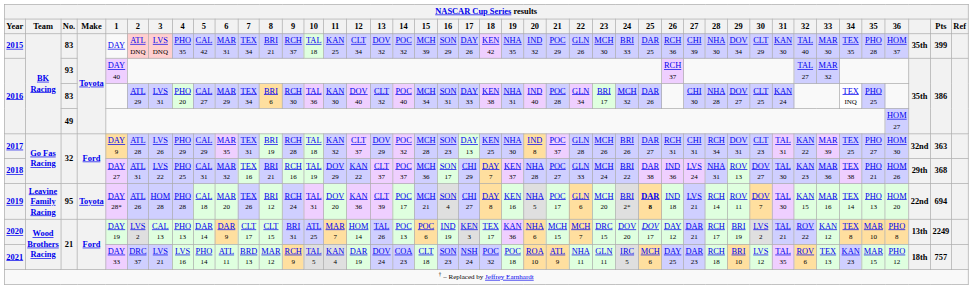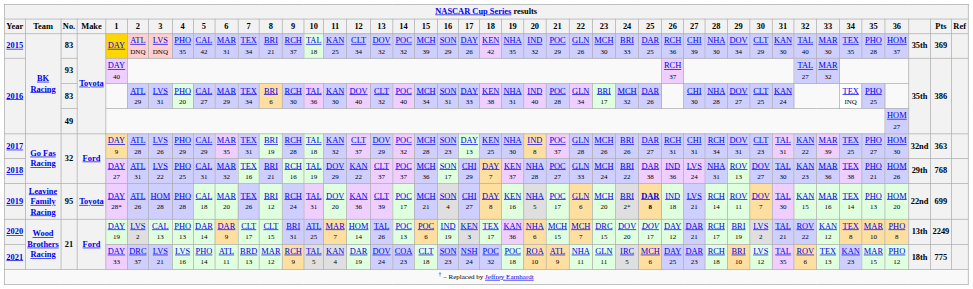 <table class="wikitable" style="text-align:center; font-size:75%">
 <tr>
 <th colspan=46><a href='#'>NASCAR Cup Series</a> results</th>
 </tr>
 <tr>
 <th>Year</th>
 <th>Team</th>
 <th>No.</th>
 <th>Make</th>
 <th>1</th>
 <th>2</th>
 <th>3</th>
 <th>4</th>
 <th>5</th>
 <th>6</th>
 <th>7</th>
 <th>8</th>
 <th>9</th>
 <th>10</th>
 <th>11</th>
 <th>12</th>
 <th>13</th>
 <th>14</th>
 <th>15</th>
 <th>16</th>
 <th>17</th>
 <th>18</th>
 <th>19</th>
 <th>20</th>
 <th>21</th>
 <th>22</th>
 <th>23</th>
 <th>24</th>
 <th>25</th>
 <th>26</th>
 <th>27</th>
 <th>28</th>
 <th>29</th>
 <th>30</th>
 <th>31</th>
 <th>32</th>
 <th>33</th>
 <th>34</th>
 <th>35</th>
 <th>36</th>
 <th></th>
 <th>Pts</th>
 <th>Ref</th>
 </tr>
 <tr>
 <th><a href='#'>2015</a></th>
 <th rowspan=4><a href='#'>BK Racing</a></th>
 <th>83</th>
 <th rowspan=4><a href='#'>Toyota</a></th>
-<td><a href='#'>DAY</a></td>
+<td style="background: gold;"><a href='#'>DAY</a></td>
 <td style="background:#FFCFCF;"><a href='#'>ATL</a><br><small>DNQ</small></td>
 <td style="background:#FFCFCF;"><a href='#'>LVS</a><br><small>DNQ</small></td>
 <td style="background:#CFCFFF;"><a href='#'>PHO</a><br><small>35</small></td>
 <td style="background:#CFCFFF;"><a href='#'>CAL</a><br><small>42</small></td>
 <td style="background:#CFCFFF;"><a href='#'>MAR</a><br><small>31</small></td>
 <td style="background:#CFCFFF;"><a href='#'>TEX</a><br><small>34</small></td>
 <td style="background:#CFCFFF;"><a href='#'>BRI</a><br><small>21</small></td>
 <td style="background:#CFCFFF;"><a href='#'>RCH</a><br><small>37</small></td>
 <td style="background:#DFFFDF;"><a href='#'>TAL</a><br><small>18</small></td>
 <td style="background:#CFCFFF;"><a href='#'>KAN</a><br><small>25</small></td>
 <td style="background:#CFCFFF;"><a href='#'>CLT</a><br><small>34</small></td>
 <td style="background:#CFCFFF;"><a href='#'>DOV</a><br><small>32</small></td>
 <td style="background:#CFCFFF;"><a href='#'>POC</a><br><small>32</small></td>
 <td style="background:#CFCFFF;"><a href='#'>MCH</a><br><small>39</small></td>
 <td style="background:#CFCFFF;"><a href='#'>SON</a><br><small>29</small></td>
 <td style="background:#CFCFFF;"><a href='#'>DAY</a><br><small>26</small></td>
 <td style="background:#EFCFFF;"><a href='#'>KEN</a><br><small>42</small></td>
 <td style="background:#CFCFFF;"><a href='#'>NHA</a><br><small>35</small></td>
 <td style="background:#CFCFFF;"><a href='#'>IND</a><br><small>32</small></td>
 <td style="background:#CFCFFF;"><a href='#'>POC</a><br><small>29</small></td>
 <td style="background:#CFCFFF;"><a href='#'>GLN</a><br><small>26</small></td>
 <td style="background:#CFCFFF;"><a href='#'>MCH</a><br><small>30</small></td>
 <td style="background:#CFCFFF;"><a href='#'>BRI</a><br><small>33</small></td>
 <td style="background:#CFCFFF;"><a href='#'>DAR</a><br><small>25</small></td>
 <td style="background:#CFCFFF;"><a href='#'>RCH</a><br><small>36</small></td>
 <td style="background:#CFCFFF;"><a href='#'>CHI</a><br><small>39</small></td>
 <td style="background:#CFCFFF;"><a href='#'>NHA</a><br><small>30</small></td>
 <td style="background:#CFCFFF;"><a href='#'>DOV</a><br><small>34</small></td>
 <td style="background:#CFCFFF;"><a href='#'>CLT</a><br><small>29</small></td>
 <td style="background:#CFCFFF;"><a href='#'>KAN</a><br><small>30</small></td>
 <td style="background:#CFCFFF;"><a href='#'>TAL</a><br><small>40</small></td>
 <td style="background:#CFCFFF;"><a href='#'>MAR</a><br><small>30</small></td>
 <td style="background:#CFCFFF;"><a href='#'>TEX</a><br><small>35</small></td>
 <td style="background:#CFCFFF;"><a href='#'>PHO</a><br><small>28</small></td>
 <td style="background:#CFCFFF;"><a href='#'>HOM</a><br><small>37</small></td>
 <th>35th</th>
-<th>399</th>
+<th>369</th>
 <th></th>
 </tr>
 <tr>
 <th rowspan=3><a href='#'>2016</a></th>
 <th>93</th>
 <td style="background:#EFCFFF;"><a href='#'>DAY</a><br><small>40</small></td>
 <td colspan=24></td>
 <td style="background:#EFCFFF;"><a href='#'>RCH</a><br><small>37</small></td>
 <td colspan=5></td>
 <td style="background:#CFCFFF;"><a href='#'>TAL</a><br><small>27</small></td>
 <td style="background:#CFCFFF;"><a href='#'>MAR</a><br><small>32</small></td>
 <td colspan=3></td>
 <th rowspan=3>35th</th>
 <th rowspan=3>386</th>
 <th rowspan=3></th>
 </tr>
 <tr>
 <th>83</th>
 <td></td>
 <td style="background:#CFCFFF;"><a href='#'>ATL</a><br><small>29</small></td>
 <td style="background:#CFCFFF;"><a href='#'>LVS</a><br><small>31</small></td>
 <td style="background:#DFFFDF;"><a href='#'>PHO</a><br><small>20</small></td>
 <td style="background:#CFCFFF;"><a href='#'>CAL</a><br><small>27</small></td>
 <td style="background:#CFCFFF;"><a href='#'>MAR</a><br><small>29</small></td>
 <td style="background:#CFCFFF;"><a href='#'>TEX</a><br><small>34</small></td>
 <td style="background:#FFDF9F;"><a href='#'>BRI</a><br><small>6</small></td>
 <td style="background:#CFCFFF;"><a href='#'>RCH</a><br><small>30</small></td>
 <td style="background:#EFCFFF;"><a href='#'>TAL</a><br><small>36</small></td>
 <td style="background:#CFCFFF;"><a href='#'>KAN</a><br><small>30</small></td>
 <td style="background:#EFCFFF;"><a href='#'>DOV</a><br><small>40</small></td>
 <td style="background:#CFCFFF;"><a href='#'>CLT</a><br><small>32</small></td>
 <td style="background:#EFCFFF;"><a href='#'>POC</a><br><small>40</small></td>
 <td style="background:#CFCFFF;"><a href='#'>MCH</a><br><small>34</small></td>
 <td style="background:#CFCFFF;"><a href='#'>SON</a><br><small>31</small></td>
 <td style="background:#CFCFFF;"><a href='#'>DAY</a><br><small>33</small></td>
 <td style="background:#EFCFFF;"><a href='#'>KEN</a><br><small>38</small></td>
 <td style="background:#CFCFFF;"><a href='#'>NHA</a><br><small>31</small></td>
 <td style="background:#EFCFFF;"><a href='#'>IND</a><br><small>40</small></td>
 <td style="background:#CFCFFF;"><a href='#'>POC</a><br><small>28</small></td>
 <td style="background:#EFCFFF;"><a href='#'>GLN</a><br><small>34</small></td>
 <td style="background:#DFFFDF;"><a href='#'>BRI</a><br><small>17</small></td>
 <td style="background:#CFCFFF;"><a href='#'>MCH</a><br><small>32</small></td>
 <td style="background:#CFCFFF;"><a href='#'>DAR</a><br><small>26</small></td>
 <td></td>
 <td style="background:#CFCFFF;"><a href='#'>CHI</a><br><small>30</small></td>
 <td style="background:#CFCFFF;"><a href='#'>NHA</a><br><small>28</small></td>
 <td style="background:#CFCFFF;"><a href='#'>DOV</a><br><small>27</small></td>
 <td style="background:#CFCFFF;"><a href='#'>CLT</a><br><small>25</small></td>
 <td style="background:#CFCFFF;"><a href='#'>KAN</a><br><small>24</small></td>
 <td colspan=2></td>
 <td style="background:#FFFFFF;"><a href='#'>TEX</a><br><small>INQ</small></td>
 <td style="background:#CFCFFF;"><a href='#'>PHO</a><br><small>25</small></td>
 <td></td>
 </tr>
 <tr>
 <th>49</th>
 <td colspan=35></td>
 <td style="background:#CFCFFF;"><a href='#'>HOM</a><br><small>27</small></td>
 </tr>
 <tr>
 <th><a href='#'>2017</a></th>
 <th rowspan=2><a href='#'>Go Fas Racing</a></th>
 <th rowspan=2>32</th>
 <th rowspan=2><a href='#'>Ford</a></th>
 <td style="background:#FFDF9F;"><a href='#'>DAY</a><br><small>9</small></td>
 <td style="background:#CFCFFF;"><a href='#'>ATL</a><br><small>28</small></td>
 <td style="background:#CFCFFF;"><a href='#'>LVS</a><br><small>26</small></td>
 <td style="background:#CFCFFF;"><a href='#'>PHO</a><br><small>29</small></td>
 <td style="background:#CFCFFF;"><a href='#'>CAL</a><br><small>29</small></td>
 <td style="background:#EFCFFF;"><a href='#'>MAR</a><br><small>35</small></td>
 <td style="background:#CFCFFF;"><a href='#'>TEX</a><br><small>31</small></td>
 <td style="background:#DFFFDF;"><a href='#'>BRI</a><br><small>19</small></td>
 <td style="background:#CFCFFF;"><a href='#'>RCH</a><br><small>28</small></td>
 <td style="background:#DFFFDF;"><a href='#'>TAL</a><br><small>18</small></td>
 <td style="background:#CFCFFF;"><a href='#'>KAN</a><br><small>32</small></td>
 <td style="background:#EFCFFF;"><a href='#'>CLT</a><br><small>37</small></td>
 <td style="background:#CFCFFF;"><a href='#'>DOV</a><br><small>29</small></td>
 <td style="background:#EFCFFF;"><a href='#'>POC</a><br><small>32</small></td>
 <td style="background:#CFCFFF;"><a href='#'>MCH</a><br><small>28</small></td>
 <td style="background:#CFCFFF;"><a href='#'>SON</a><br><small>23</small></td>
 <td style="background:#DFFFDF;"><a href='#'>DAY</a><br><small>13</small></td>
 <td style="background:#CFCFFF;"><a href='#'>KEN</a><br><small>25</small></td>
 <td style="background:#CFCFFF;"><a href='#'>NHA</a><br><small>30</small></td>
 <td style="background:#FFDF9F;"><a href='#'>IND</a><br><small>8</small></td>
 <td style="background:#EFCFFF;"><a href='#'>POC</a><br><small>37</small></td>
 <td style="background:#CFCFFF;"><a href='#'>GLN</a><br><small>28</small></td>
 <td style="background:#CFCFFF;"><a href='#'>MCH</a><br><small>26</small></td>
 <td style="background:#CFCFFF;"><a href='#'>BRI</a><br><small>26</small></td>
 <td style="background:#CFCFFF;"><a href='#'>DAR</a><br><small>27</small></td>
 <td style="background:#CFCFFF;"><a href='#'>RCH</a><br><small>31</small></td>
 <td style="background:#CFCFFF;"><a href='#'>CHI</a><br><small>31</small></td>
 <td style="background:#CFCFFF;"><a href='#'>RCH</a><br><small>34</small></td>
 <td style="background:#CFCFFF;"><a href='#'>DOV</a><br><small>31</small></td>
 <td style="background:#CFCFFF;"><a href='#'>CLT</a><br><small>23</small></td>
 <td style="background:#EFCFFF;"><a href='#'>TAL</a><br><small>31</small></td>
 <td style="background:#CFCFFF;"><a href='#'>KAN</a><br><small>22</small></td>
 <td style="background:#EFCFFF;"><a href='#'>MAR</a><br><small>39</small></td>
 <td style="background:#CFCFFF;"><a href='#'>TEX</a><br><small>25</small></td>
 <td style="background:#CFCFFF;"><a href='#'>PHO</a><br><small>27</small></td>
 <td style="background:#CFCFFF;"><a href='#'>HOM</a><br><small>30</small></td>
 <th>32nd</th>
 <th>363</th>
 <th></th>
 </tr>
 <tr>
 <th><a href='#'>2018</a></th>
 <td style="background:#EFCFFF;"><a href='#'>DAY</a><br><small>27</small></td>
 <td style="background:#CFCFFF;"><a href='#'>ATL</a><br><small>31</small></td>
 <td style="background:#CFCFFF;"><a href='#'>LVS</a><br><small>22</small></td>
 <td style="background:#CFCFFF;"><a href='#'>PHO</a><br><small>25</small></td>
 <td style="background:#CFCFFF;"><a href='#'>CAL</a><br><small>31</small></td>
 <td style="background:#CFCFFF;"><a href='#'>MAR</a><br><small>32</small></td>
 <td style="background:#DFFFDF;"><a href='#'>TEX</a><br><small>16</small></td>
 <td style="background:#CFCFFF;"><a href='#'>BRI</a><br><small>21</small></td>
 <td style="background:#DFFFDF;"><a href='#'>RCH</a><br><small>16</small></td>
 <td style="background:#DFFFDF;"><a href='#'>TAL</a><br><small>19</small></td>
 <td style="background:#CFCFFF;"><a href='#'>DOV</a><br><small>29</small></td>
 <td style="background:#CFCFFF;"><a href='#'>KAN</a><br><small>22</small></td>
 <td style="background:#EFCFFF;"><a href='#'>CLT</a><br><small>37</small></td>
 <td style="background:#EFCFFF;"><a href='#'>POC</a><br><small>37</small></td>
 <td style="background:#CFCFFF;"><a href='#'>MCH</a><br><small>36</small></td>
 <td style="background:#DFFFDF;"><a href='#'>SON</a><br><small>17</small></td>
 <td style="background:#CFCFFF;"><a href='#'>CHI</a><br><small>29</small></td>
 <td style="background:#FFDF9F;"><a href='#'>DAY</a><br><small>7</small></td>
 <td style="background:#EFCFFF;"><a href='#'>KEN</a><br><small>37</small></td>
 <td style="background:#CFCFFF;"><a href='#'>NHA</a><br><small>28</small></td>
 <td style="background:#CFCFFF;"><a href='#'>POC</a><br><small>27</small></td>
 <td style="background:#CFCFFF;"><a href='#'>GLN</a><br><small>33</small></td>
 <td style="background:#CFCFFF;"><a href='#'>MCH</a><br><small>24</small></td>
 <td style="background:#CFCFFF;"><a href='#'>BRI</a><br><small>22</small></td>
 <td style="background:#EFCFFF;"><a href='#'>DAR</a><br><small>38</small></td>
 <td style="background:#EFCFFF;"><a href='#'>IND</a><br><small>36</small></td>
 <td style="background:#EFCFFF;"><a href='#'>LVS</a><br><small>24</small></td>
 <td style="background:#CFCFFF;"><a href='#'>NHA</a><br><small>31</small></td>
 <td style="background:#DFFFDF;"><a href='#'>ROV</a><br><small>13</small></td>
 <td style="background:#CFCFFF;"><a href='#'>DOV</a><br><small>27</small></td>
 <td style="background:#CFCFFF;"><a href='#'>TAL</a><br><small>30</small></td>
 <td style="background:#CFCFFF;"><a href='#'>KAN</a><br><small>23</small></td>
 <td style="background:#CFCFFF;"><a href='#'>MAR</a><br><small>36</small></td>
 <td style="background:#EFCFFF;"><a href='#'>TEX</a><br><small>38</small></td>
 <td style="background:#CFCFFF;"><a href='#'>PHO</a><br><small>21</small></td>
 <td style="background:#CFCFFF;"><a href='#'>HOM</a><br><small>26</small></td>
 <th>29th</th>
-<th>368</th>
+<th>768</th>
 <th></th>
 </tr>
 <tr>
 <th><a href='#'>2019</a></th>
 <th><a href='#'>Leavine Family Racing</a></th>
 <th>95</th>
 <th><a href='#'>Toyota</a></th>
 <td style="background:#EFCFFF;"><a href='#'>DAY</a><br><small>28*</small></td>
 <td style="background:#CFCFFF;"><a href='#'>ATL</a><br><small>26</small></td>
 <td style="background:#CFCFFF;"><a href='#'>HOM</a><br><small>28</small></td>
 <td style="background:#CFCFFF;"><a href='#'>PHO</a><br><small>28</small></td>
 <td style="background:#DFFFDF;"><a href='#'>CAL</a><br><small>18</small></td>
 <td style="background:#DFFFDF;"><a href='#'>MAR</a><br><small>20</small></td>
 <td style="background:#CFCFFF;"><a href='#'>TEX</a><br><small>26</small></td>
 <td style="background:#DFFFDF;"><a href='#'>BRI</a><br><small>12</small></td>
 <td style="background:#CFCFFF;"><a href='#'>RCH</a><br><small>24</small></td>
 <td style="background:#EFCFFF;"><a href='#'>TAL</a><br><small>31</small></td>
 <td style="background:#DFFFDF;"><a href='#'>DOV</a><br><small>20</small></td>
 <td style="background:#EFCFFF;"><a href='#'>KAN</a><br><small>36</small></td>
 <td style="background:#EFCFFF;"><a href='#'>CLT</a><br><small>39</small></td>
 <td style="background:#DFFFDF;"><a href='#'>POC</a><br><small>17</small></td>
 <td style="background:#CFCFFF;"><a href='#'>MCH</a><br><small>21</small></td>
 <td style="background:#DFDFDF;"><a href='#'>SON</a><br><small>4</small></td>
 <td style="background:#CFCFFF;"><a href='#'>CHI</a><br><small>27</small></td>
 <td style="background:#FFDF9F;"><a href='#'>DAY</a><br><small>8</small></td>
 <td style="background:#DFFFDF;"><a href='#'>KEN</a><br><small>16</small></td>
 <td style="background:#DFDFDF;"><a href='#'>NHA</a><br><small>5</small></td>
 <td style="background:#DFFFDF;"><a href='#'>POC</a><br><small>17</small></td>
 <td style="background:#FFDF9F;"><a href='#'>GLN</a><br><small>6</small></td>
 <td style="background:#DFFFDF;"><a href='#'>MCH</a><br><small>20</small></td>
 <td style="background:#DFDFDF;"><a href='#'>BRI</a><br><small>2*</small></td>
 <td style="background:#FFDF9F;"><strong><a href='#'>DAR</a><br><small>8</small></strong></td>
 <td style="background:#DFFFDF;"><a href='#'>IND</a><br><small>18</small></td>
 <td style="background:#CFCFFF;"><a href='#'>LVS</a><br><small>21</small></td>
 <td style="background:#DFFFDF;"><a href='#'>RCH</a><br><small>14</small></td>
 <td style="background:#DFFFDF;"><a href='#'>ROV</a><br><small>11</small></td>
 <td style="background:#FFDF9F;"><a href='#'>DOV</a><br><small>7</small></td>
 <td style="background:#EFCFFF;"><a href='#'>TAL</a><br><small>30</small></td>
 <td style="background:#DFFFDF;"><a href='#'>KAN</a><br><small>15</small></td>
 <td style="background:#DFFFDF;"><a href='#'>MAR</a><br><small>16</small></td>
 <td style="background:#DFFFDF;"><a href='#'>TEX</a><br><small>14</small></td>
 <td style="background:#DFFFDF;"><a href='#'>PHO</a><br><small>13</small></td>
 <td style="background:#DFFFDF;"><a href='#'>HOM</a><br><small>20</small></td>
 <th>22nd</th>
-<th>694</th>
+<th>699</th>
 <th></th>
 </tr>
 <tr>
 <th><a href='#'>2020</a></th>
 <th rowspan=2><a href='#'>Wood Brothers Racing</a></th>
 <th rowspan=2>21</th>
 <th rowspan=2><a href='#'>Ford</a></th>
 <td style="background:#DFFFDF;"><a href='#'>DAY</a><br><small>19</small></td>
 <td style="background:#DFDFDF;"><a href='#'>LVS</a><br><small>2</small></td>
 <td style="background:#DFFFDF;"><a href='#'>CAL</a><br><small>13</small></td>
 <td style="background:#DFFFDF;"><a href='#'>PHO</a><br><small>13</small></td>
 <td style="background:#DFFFDF;"><a href='#'>DAR</a><br><small>14</small></td>
 <td style="background:#FFDF9F;"><a href='#'>DAR</a><br><small>9</small></td>
 <td style="background:#DFFFDF;"><a href='#'>CLT</a><br><small>17</small></td>
 <td style="background:#DFFFDF;"><a href='#'>CLT</a><br><small>15</small></td>
 <td style="background:#CFCFFF;"><a href='#'>BRI</a><br><small>31</small></td>
 <td style="background:#CFCFFF;"><a href='#'>ATL</a><br><small>25</small></td>
 <td style="background:#FFDF9F;"><a href='#'>MAR</a><br><small>7</small></td>
 <td style="background:#DFFFDF;"><a href='#'>HOM</a><br><small>14</small></td>
 <td style="background:#CFCFFF;"><a href='#'>TAL</a><br><small>26</small></td>
 <td style="background:#DFFFDF;"><a href='#'>POC</a><br><small>13</small></td>
 <td style="background:#FFDF9F;"><a href='#'>POC</a><br><small>6</small></td>
 <td style="background:#DFFFDF;"><a href='#'>IND</a><br><small>19</small></td>
 <td style="background:#DFDFDF;"><a href='#'>KEN</a><br><small>3</small></td>
 <td style="background:#DFFFDF;"><a href='#'>TEX</a><br><small>17</small></td>
 <td style="background:#EFCFFF;"><a href='#'>KAN</a><br><small>36</small></td>
 <td style="background:#FFDF9F;"><a href='#'>NHA</a><br><small>6</small></td>
 <td style="background:#DFFFDF;"><a href='#'>MCH</a><br><small>15</small></td>
 <td style="background:#FFDF9F;"><a href='#'>MCH</a><br><small>7</small></td>
 <td style="background:#DFFFDF;"><a href='#'>DRC</a><br><small>15</small></td>
 <td style="background:#DFFFDF;"><a href='#'>DOV</a><br><small>20</small></td>
 <td style="background:#DFFFDF;"><em><a href='#'>DOV</a></em><br><small>17</small></td>
 <td style="background:#DFFFDF;"><a href='#'>DAY</a><br><small>12</small></td>
 <td style="background:#CFCFFF;"><a href='#'>DAR</a><br><small>21</small></td>
 <td style="background:#DFFFDF;"><a href='#'>RCH</a><br><small>17</small></td>
 <td style="background:#DFFFDF;"><a href='#'>BRI</a><br><small>19</small></td>
 <td style="background:#DFDFDF;"><a href='#'>LVS</a><br><small>2</small></td>
 <td style="background:#CFCFFF;"><a href='#'>TAL</a><br><small>21</small></td>
 <td style="background:#CFCFFF;"><a href='#'>ROV</a><br><small>22</small></td>
 <td style="background:#DFFFDF;"><a href='#'>KAN</a><br><small>12</small></td>
 <td style="background:#FFDF9F;"><a href='#'>TEX</a><br><small>8</small></td>
 <td style="background:#FFDF9F;"><a href='#'>MAR</a><br><small>10</small></td>
 <td style="background:#FFDF9F;"><a href='#'>PHO</a><br><small>8</small></td>
 <th>13th</th>
 <th>2249</th>
 <th></th>
 </tr>
 <tr>
 <th><a href='#'>2021</a></th>
 <td style="background:#EFCFFF;"><a href='#'>DAY</a><br><small>33</small></td>
 <td style="background:#CFCFFF;"><a href='#'>DRC</a><br><small>37</small></td>
 <td style="background:#CFCFFF;"><a href='#'>LVS</a><br><small>21</small></td>
 <td style="background:#DFFFDF;"><a href='#'>LVS</a><br><small>16</small></td>
 <td style="background:#DFFFDF;"><a href='#'>PHO</a><br><small>14</small></td>
 <td style="background:#DFFFDF;"><a href='#'>ATL</a><br><small>11</small></td>
 <td style="background:#DFFFDF;"><a href='#'>BRD</a><br><small>13</small></td>
 <td style="background:#DFFFDF;"><a href='#'>MAR</a><br><small>12</small></td>
 <td style="background:#FFDF9F;"><a href='#'>RCH</a><br><small>9</small></td>
 <td style="background:#DFDFDF;"><a href='#'>TAL</a><br><small>5</small></td>
 <td style="background:#DFDFDF;"><a href='#'>KAN</a><br><small>4</small></td>
 <td style="background:#DFFFDF;"><a href='#'>DAR</a><br><small>19</small></td>
 <td style="background:#CFCFFF;"><a href='#'>DOV</a><br><small>24</small></td>
 <td style="background:#CFCFFF;"><a href='#'>COA</a><br><small>23</small></td>
 <td style="background:#DFFFDF;"><a href='#'>CLT</a><br><small>18</small></td>
 <td style="background:#CFCFFF;"><a href='#'>SON</a><br><small>23</small></td>
 <td style="background:#CFCFFF;"><a href='#'>NSH</a><br><small>24</small></td>
 <td style="background:#CFCFFF;"><a href='#'>POC</a><br><small>32</small></td>
 <td style="background:#DFFFDF;"><a href='#'>POC</a><br><small>18</small></td>
 <td style="background:#FFDF9F;"><a href='#'>ROA</a><br><small>10</small></td>
 <td style="background:#FFDF9F;"><a href='#'>ATL</a><br><small>9</small></td>
 <td style="background:#DFFFDF;"><a href='#'>NHA</a><br><small>11</small></td>
 <td style="background:#DFFFDF;"><a href='#'>GLN</a><br><small>11</small></td>
 <td style="background:#DFDFDF;"><a href='#'>IRC</a><br><small>5</small></td>
 <td style="background:#FFDF9F;"><a href='#'>MCH</a><br><small>6</small></td>
 <td style="background:#CFCFFF;"><a href='#'>DAY</a><br><small>25</small></td>
 <td style="background:#CFCFFF;"><a href='#'>DAR</a><br><small>23</small></td>
 <td style="background:#DFFFDF;"><a href='#'>RCH</a><br><small>18</small></td>
 <td style="background:#FFDF9F;"><a href='#'>BRI</a><br><small>10</small></td>
 <td style="background:#DFFFDF;"><a href='#'>LVS</a><br><small>12</small></td>
 <td style="background:#EFCFFF;"><a href='#'>TAL</a><br><small>35</small></td>
 <td style="background:#FFDF9F;"><a href='#'>ROV</a><br><small>6</small></td>
 <td style="background:#DFFFDF;"><a href='#'>TEX</a><br><small>13</small></td>
 <td style="background:#CFCFFF;"><a href='#'>KAN</a><br><small>23</small></td>
 <td style="background:#DFFFDF;"><a href='#'>MAR</a><br><small>15</small></td>
 <td style="background:#DFFFDF;"><a href='#'>PHO</a><br><small>12</small></td>
 <th>18th</th>
-<th>757</th>
+<th>775</th>
 <th></th>
 </tr>
 <tr>
 <td colspan=46><small><sup>†</sup> – Replaced by <a href='#'>Jeffrey Earnhardt</a></small></td>
 </tr>
 </table>
